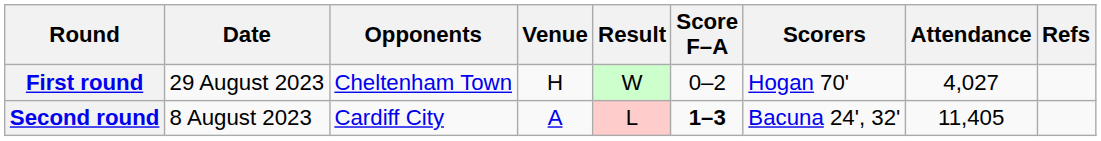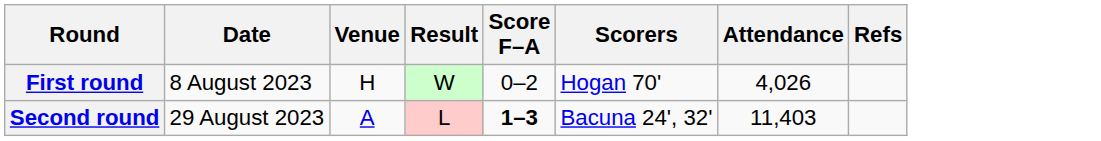 <table class="wikitable plainrowheaders" style="text-align:center;">
 <tr>
 <th scope=col>Round</th>
 <th scope=col>Date</th>
-<th scope=col>Opponents</th>
 <th scope=col>Venue</th>
 <th scope=col>Result</th>
 <th scope=col>Score<br>F–A</th>
 <th scope=col>Scorers</th>
 <th scope=col>Attendance</th>
 <th scope=col>Refs</th>
 </tr>
 <tr>
 <th scope=row><a href='#'>First round</a></th>
-<td style="text-align:left;">29 August 2023</td>
-<td style="text-align:left;"><a href='#'>Cheltenham Town</a></td>
+<td style="text-align:left;">8 August 2023</td>
 <td>H</td>
 <td style="background:#cfc;">W</td>
 <td>0–2</td>
 <td style="text-align:left;"><a href='#'>Hogan</a> 70'</td>
-<td>4,027</td>
+<td>4,026</td>
 <td></td>
 </tr>
 <tr>
 <th scope=row><a href='#'>Second round</a></th>
-<td style="text-align:left;">8 August 2023</td>
-<td style="text-align:left;"><a href='#'>Cardiff City</a></td>
+<td style="text-align:left;">29 August 2023</td>
 <td><a href='#'>A</a></td>
 <td style="background:#fcc;">L</td>
 <td><strong>1–3</strong></td>
 <td style="text-align:left;"><a href='#'>Bacuna</a> 24', 32'</td>
-<td>11,405</td>
+<td>11,403</td>
 <td></td>
 </tr>
 </table>
